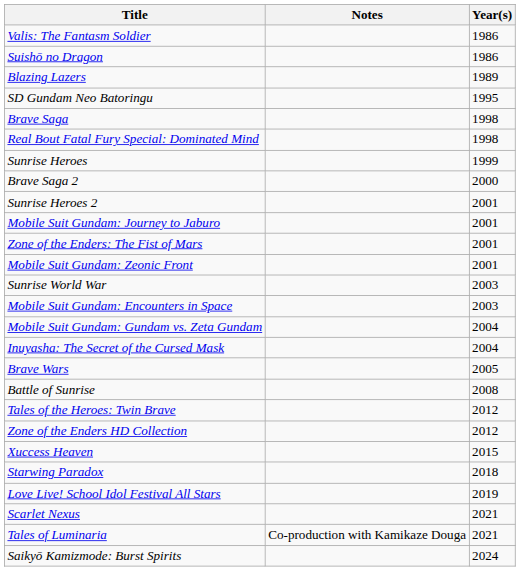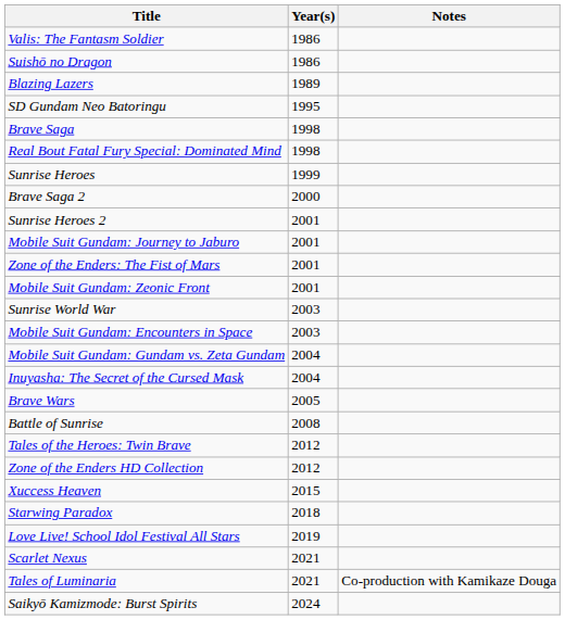 <table class="wikitable sortable">
 <tr>
 <th>Title</th>
+<th>Year(s)</th>
 <th>Notes</th>
-<th>Year(s)</th>
 </tr>
 <tr>
 <td><em><a href='#'>Valis: The Fantasm Soldier</a></em></td>
+<td>1986</td>
 <td></td>
-<td>1986</td>
 </tr>
 <tr>
 <td><em><a href='#'>Suishō no Dragon</a></em></td>
+<td>1986</td>
 <td></td>
-<td>1986</td>
 </tr>
 <tr>
 <td><em><a href='#'>Blazing Lazers</a></em></td>
+<td>1989</td>
 <td></td>
-<td>1989</td>
 </tr>
 <tr>
 <td><em>SD Gundam Neo Batoringu</em></td>
+<td>1995</td>
 <td></td>
-<td>1995</td>
 </tr>
 <tr>
 <td><em><a href='#'>Brave Saga</a></em></td>
+<td>1998</td>
 <td></td>
-<td>1998</td>
 </tr>
 <tr>
 <td><em><a href='#'>Real Bout Fatal Fury Special: Dominated Mind</a></em></td>
+<td>1998</td>
 <td></td>
-<td>1998</td>
 </tr>
 <tr>
 <td><em>Sunrise Heroes</em></td>
+<td>1999</td>
 <td></td>
-<td>1999</td>
 </tr>
 <tr>
 <td><em>Brave Saga 2</em></td>
+<td>2000</td>
 <td></td>
-<td>2000</td>
 </tr>
 <tr>
 <td><em>Sunrise Heroes 2</em></td>
+<td>2001</td>
 <td></td>
-<td>2001</td>
 </tr>
 <tr>
 <td><em><a href='#'>Mobile Suit Gundam: Journey to Jaburo</a></em></td>
+<td>2001</td>
 <td></td>
-<td>2001</td>
 </tr>
 <tr>
 <td><em><a href='#'>Zone of the Enders: The Fist of Mars</a></em></td>
+<td>2001</td>
 <td></td>
-<td>2001</td>
 </tr>
 <tr>
 <td><em><a href='#'>Mobile Suit Gundam: Zeonic Front</a></em></td>
+<td>2001</td>
 <td></td>
-<td>2001</td>
 </tr>
 <tr>
 <td><em>Sunrise World War</em></td>
+<td>2003</td>
 <td></td>
-<td>2003</td>
 </tr>
 <tr>
 <td><em><a href='#'>Mobile Suit Gundam: Encounters in Space</a></em></td>
+<td>2003</td>
 <td></td>
-<td>2003</td>
 </tr>
 <tr>
 <td><em><a href='#'>Mobile Suit Gundam: Gundam vs. Zeta Gundam</a></em></td>
+<td>2004</td>
 <td></td>
-<td>2004</td>
 </tr>
 <tr>
 <td><em><a href='#'>Inuyasha: The Secret of the Cursed Mask</a></em></td>
+<td>2004</td>
 <td></td>
-<td>2004</td>
 </tr>
 <tr>
 <td><em><a href='#'>Brave Wars</a></em></td>
+<td>2005</td>
 <td></td>
-<td>2005</td>
 </tr>
 <tr>
 <td><em>Battle of Sunrise</em></td>
+<td>2008</td>
 <td></td>
-<td>2008</td>
 </tr>
 <tr>
 <td><em><a href='#'>Tales of the Heroes: Twin Brave</a></em></td>
+<td>2012</td>
 <td></td>
-<td>2012</td>
 </tr>
 <tr>
 <td><em><a href='#'>Zone of the Enders HD Collection</a></em></td>
+<td>2012</td>
 <td></td>
-<td>2012</td>
 </tr>
 <tr>
 <td><em><a href='#'>Xuccess Heaven</a></em></td>
+<td>2015</td>
 <td></td>
-<td>2015</td>
 </tr>
 <tr>
 <td><em><a href='#'>Starwing Paradox</a></em></td>
+<td>2018</td>
 <td></td>
-<td>2018</td>
 </tr>
 <tr>
 <td><em><a href='#'>Love Live! School Idol Festival All Stars</a></em></td>
+<td>2019</td>
 <td></td>
-<td>2019</td>
 </tr>
 <tr>
 <td><em><a href='#'>Scarlet Nexus</a></em></td>
+<td>2021</td>
 <td></td>
-<td>2021</td>
 </tr>
 <tr>
 <td><em><a href='#'>Tales of Luminaria</a></em></td>
+<td>2021</td>
 <td>Co-production with Kamikaze Douga</td>
-<td>2021</td>
 </tr>
 <tr>
 <td><em>Saikyō Kamizmode: Burst Spirits</em></td>
+<td>2024</td>
 <td></td>
-<td>2024</td>
 </tr>
 </table>
